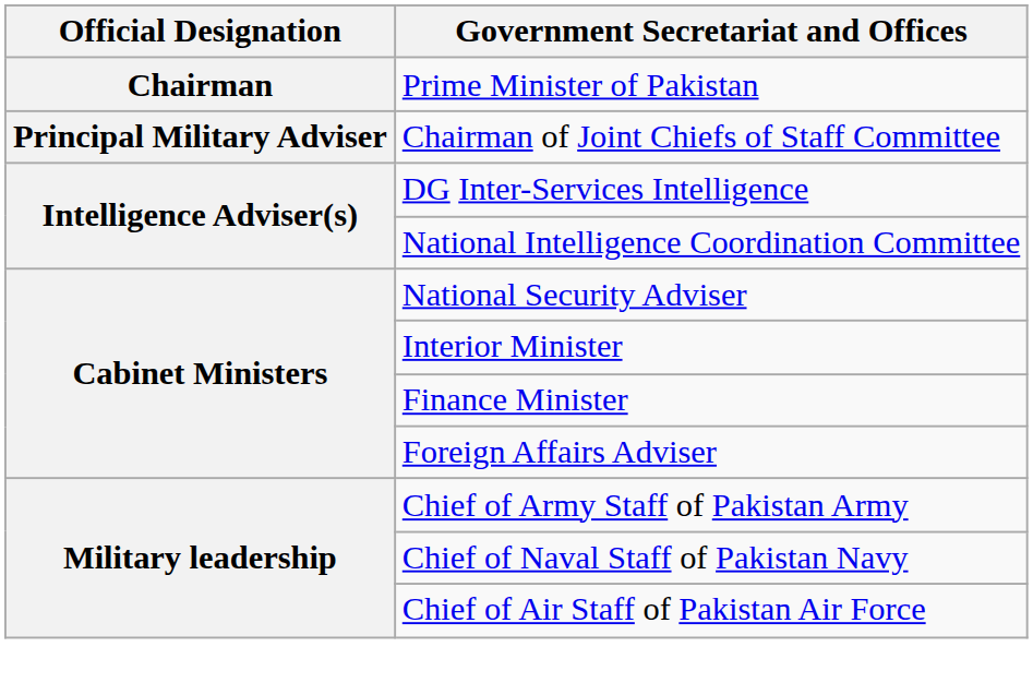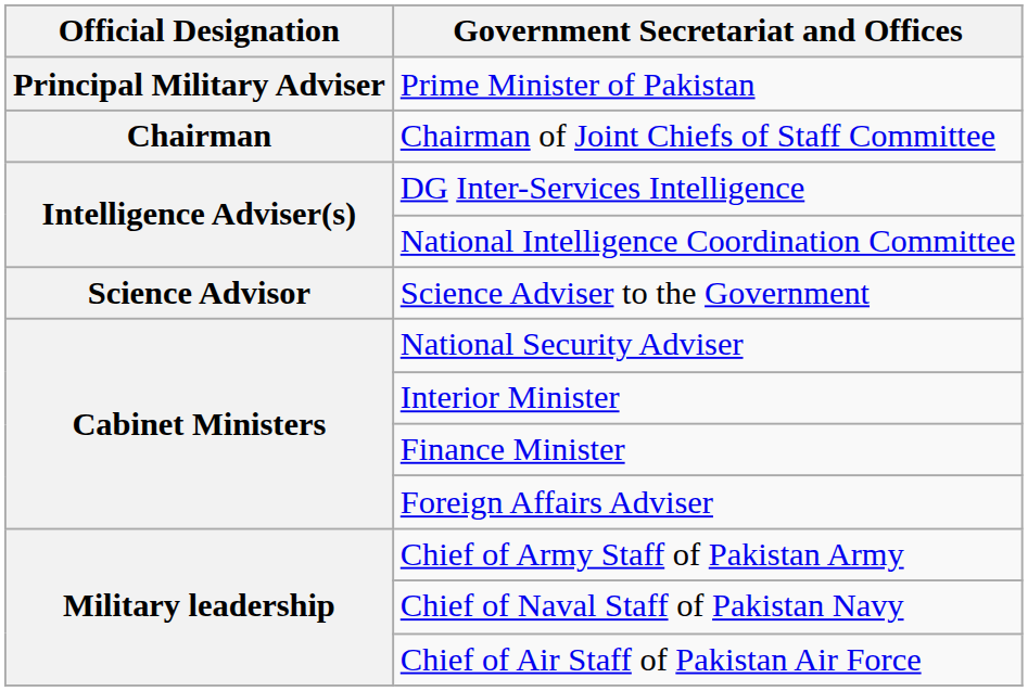 <table class="wikitable">
 <tr>
 <th>Official Designation</th>
 <th>Government Secretariat and Offices</th>
 </tr>
 <tr>
-<th>Chairman</th>
+<th>Principal Military Adviser</th>
 <td><a href='#'>Prime Minister of Pakistan</a></td>
 </tr>
 <tr>
-<th>Principal Military Adviser</th>
+<th>Chairman</th>
 <td><a href='#'>Chairman</a> of <a href='#'>Joint Chiefs of Staff Committee</a></td>
 </tr>
 <tr>
 <th rowspan="2">Intelligence Adviser(s)</th>
 <td><a href='#'>DG</a> <a href='#'>Inter-Services Intelligence</a></td>
 </tr>
 <tr>
 <td><a href='#'>National Intelligence Coordination Committee</a></td>
+</tr>
+<tr>
+<th>Science Advisor</th>
+<td><a href='#'>Science Adviser</a> to the <a href='#'>Government</a></td>
 </tr>
 <tr>
 <th rowspan="4">Cabinet Ministers</th>
 <td><a href='#'>National Security Adviser</a></td>
 </tr>
 <tr>
 <td><a href='#'>Interior Minister</a></td>
 </tr>
 <tr>
 <td><a href='#'>Finance Minister</a></td>
 </tr>
 <tr>
 <td><a href='#'>Foreign Affairs Adviser</a></td>
 </tr>
 <tr>
 <th rowspan="3">Military leadership</th>
 <td><a href='#'>Chief of Army Staff</a> of <a href='#'>Pakistan Army</a></td>
 </tr>
 <tr>
 <td><a href='#'>Chief of Naval Staff</a> of <a href='#'>Pakistan Navy</a></td>
 </tr>
 <tr>
 <td><a href='#'>Chief of Air Staff</a> of <a href='#'>Pakistan Air Force</a></td>
 </tr>
 </table>
